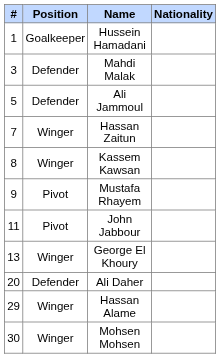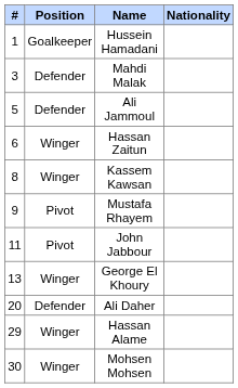 <table border=1 style="border-collapse:collapse; font-size:90%;" cellpadding=3 cellspacing=0 width=30%>
 <tr bgcolor=#C1D8FF>
 <th width=2%>#</th>
 <th width=5%>Position</th>
 <th width=40%>Name</th>
 <th width=5%>Nationality</th>
 </tr>
 <tr align=center>
 <td>1</td>
 <td>Goalkeeper</td>
 <td>Hussein Hamadani</td>
 <td></td>
 </tr>
 <tr align=center>
 <td>3</td>
 <td>Defender</td>
 <td>Mahdi Malak</td>
 <td></td>
 </tr>
 <tr align=center>
 <td>5</td>
 <td>Defender</td>
 <td>Ali Jammoul</td>
 <td></td>
 </tr>
 <tr align=center>
-<td>7</td>
+<td>6</td>
 <td>Winger</td>
 <td>Hassan Zaitun</td>
 <td></td>
 </tr>
 <tr align=center>
 <td>8</td>
 <td>Winger</td>
 <td>Kassem Kawsan</td>
 <td></td>
 </tr>
 <tr align=center>
 <td>9</td>
 <td>Pivot</td>
 <td>Mustafa Rhayem</td>
 <td></td>
 </tr>
 <tr align=center>
 <td>11</td>
 <td>Pivot</td>
 <td>John Jabbour</td>
 <td></td>
 </tr>
 <tr align=center>
 <td>13</td>
 <td>Winger</td>
 <td>George El Khoury</td>
 <td></td>
 </tr>
 <tr align=center>
 <td>20</td>
 <td>Defender</td>
 <td>Ali Daher</td>
 <td></td>
 </tr>
 <tr align=center>
 <td>29</td>
 <td>Winger</td>
 <td>Hassan Alame</td>
 <td></td>
 </tr>
 <tr align=center>
 <td>30</td>
 <td>Winger</td>
 <td>Mohsen Mohsen</td>
 <td></td>
 </tr>
 </table>
